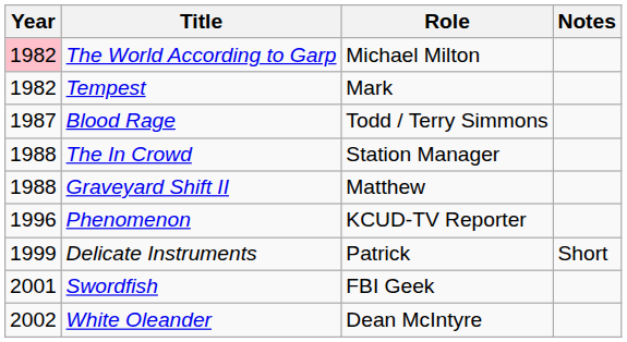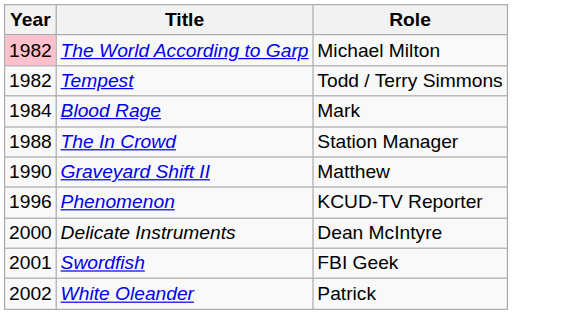 <table class="wikitable sortable">
 <tr>
 <th>Year</th>
 <th>Title</th>
 <th>Role</th>
-<th>Notes</th>
 </tr>
 <tr>
 <td style="background: pink;">1982</td>
 <td><em><a href='#'>The World According to Garp</a></em></td>
 <td>Michael Milton</td>
-<td></td>
 </tr>
 <tr>
 <td>1982</td>
 <td><em><a href='#'>Tempest</a></em></td>
-<td>Mark</td>
-<td></td>
+<td>Todd / Terry Simmons</td>
 </tr>
 <tr>
-<td>1987</td>
+<td>1984</td>
 <td><em><a href='#'>Blood Rage</a></em></td>
-<td>Todd / Terry Simmons</td>
-<td></td>
+<td>Mark</td>
 </tr>
 <tr>
 <td>1988</td>
 <td><em><a href='#'>The In Crowd</a></em></td>
 <td>Station Manager</td>
-<td></td>
 </tr>
 <tr>
-<td>1988</td>
+<td>1990</td>
 <td><em><a href='#'>Graveyard Shift II</a></em></td>
 <td>Matthew</td>
-<td></td>
 </tr>
 <tr>
 <td>1996</td>
 <td><em><a href='#'>Phenomenon</a></em></td>
 <td>KCUD-TV Reporter</td>
-<td></td>
 </tr>
 <tr>
-<td>1999</td>
+<td>2000</td>
 <td><em>Delicate Instruments</em></td>
-<td>Patrick</td>
-<td>Short</td>
+<td>Dean McIntyre</td>
 </tr>
 <tr>
 <td>2001</td>
 <td><em><a href='#'>Swordfish</a></em></td>
 <td>FBI Geek</td>
-<td></td>
 </tr>
 <tr>
 <td>2002</td>
 <td><em><a href='#'>White Oleander</a></em></td>
-<td>Dean McIntyre</td>
-<td></td>
+<td>Patrick</td>
 </tr>
 </table>
